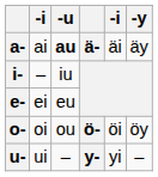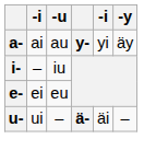 <table class="wikitable" style="text-align:center">
 <tr>
 <th></th>
 <th>-i</th>
 <th>-u</th>
 <th></th>
 <th>-i</th>
 <th>-y</th>
 </tr>
 <tr>
 <th>a-</th>
 <td>ai </td>
-<td><strong>au </strong></td>
-<th>ä-</th>
-<td>äi </td>
+<td>au </td>
+<th>y-</th>
+<td>yi </td>
 <td>äy </td>
 </tr>
 <tr>
 <th>i-</th>
 <td>–</td>
 <td>iu </td>
 <th colspan=3 rowspan=2></th>
 </tr>
 <tr>
 <th>e-</th>
 <td>ei </td>
 <td>eu </td>
 </tr>
 <tr>
-<th>o-</th>
-<td>oi </td>
-<td>ou </td>
-<th>ö-</th>
-<td>öi </td>
-<td>öy </td>
-</tr>
-<tr>
 <th>u-</th>
 <td>ui </td>
 <td>–</td>
-<th>y-</th>
-<td>yi </td>
+<th>ä-</th>
+<td>äi </td>
 <td>–</td>
 </tr>
 </table>
